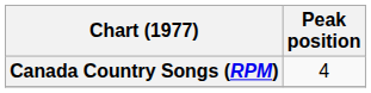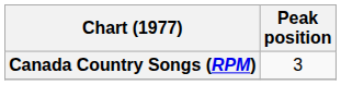 <table class="wikitable sortable plainrowheaders" style="text-align:center">
 <tr>
 <th scope="col">Chart (1977)</th>
 <th scope="col">Peak<br> position</th>
 </tr>
 <tr>
 <th scope="row">Canada Country Songs (<em><a href='#'>RPM</a></em>)</th>
-<td>4</td>
+<td>3</td>
 </tr>
 <tr>
 </tr>
 <tr>
 </tr>
 </table>
